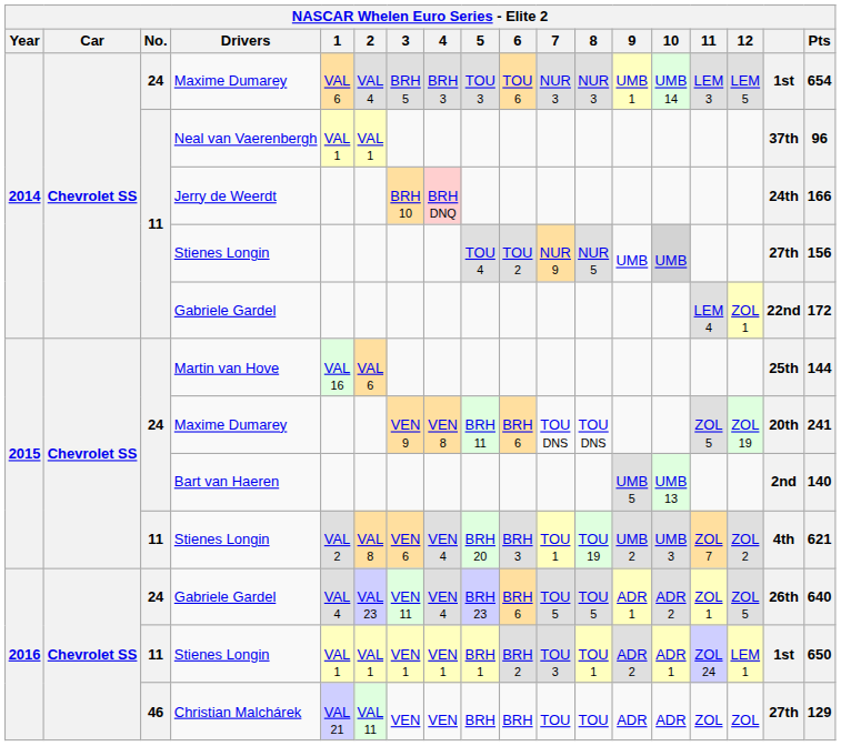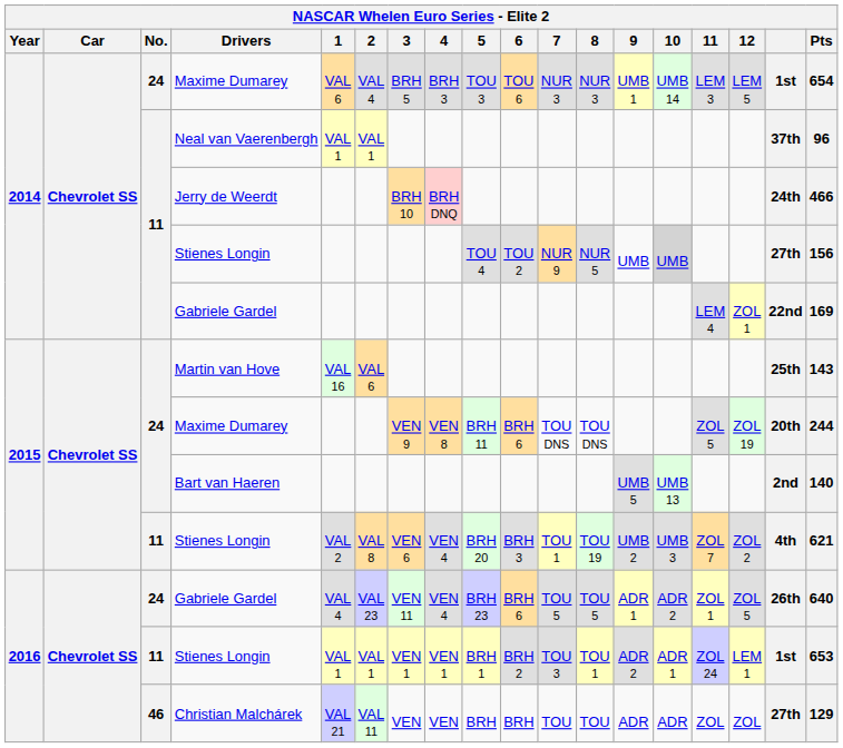 <table class="wikitable collapsible collapsed" style="text-align:center; font-size:75%">
 <tr>
 <th colspan=18><a href='#'>NASCAR Whelen Euro Series</a> - Elite 2</th>
 </tr>
 <tr>
 <th>Year</th>
 <th>Car</th>
 <th>No.</th>
 <th>Drivers</th>
 <th>1</th>
 <th>2</th>
 <th>3</th>
 <th>4</th>
 <th>5</th>
 <th>6</th>
 <th>7</th>
 <th>8</th>
 <th>9</th>
 <th>10</th>
 <th>11</th>
 <th>12</th>
 <th></th>
 <th>Pts</th>
 </tr>
 <tr>
 <th rowspan=5><a href='#'>2014</a></th>
 <th rowspan=5><a href='#'>Chevrolet SS</a></th>
 <th>24</th>
 <td align="left"> <a href='#'>Maxime Dumarey</a></td>
 <td style="background-color:#FFDF9F"> <br><a href='#'>VAL</a><br><small>6</small></td>
 <td style="background-color:#DFDFDF"> <br><a href='#'>VAL</a><br><small>4</small></td>
 <td style="background-color:#DFDFDF"> <br><a href='#'>BRH</a><br><small>5</small></td>
 <td style="background-color:#DFDFDF"> <br><a href='#'>BRH</a><br><small>3</small></td>
 <td style="background-color:#DFDFDF"> <br><a href='#'>TOU</a><br><small>3</small></td>
 <td style="background-color:#FFDF9F"> <br><a href='#'>TOU</a><br><small>6</small></td>
 <td style="background-color:#DFDFDF"> <br><a href='#'>NUR</a><br><small>3</small></td>
 <td style="background-color:#DFDFDF"> <br><a href='#'>NUR</a><br><small>3</small></td>
 <td style="background-color:#FFFFBF"> <br><a href='#'>UMB</a><br><small>1</small></td>
 <td style="background-color:#DFFFDF"> <br><a href='#'>UMB</a><br><small>14</small></td>
 <td style="background-color:#DFDFDF"> <br><a href='#'>LEM</a><br><small>3</small></td>
 <td style="background-color:#DFDFDF"> <br><a href='#'>LEM</a><br><small>5</small></td>
 <th>1st</th>
 <th>654</th>
 </tr>
 <tr>
 <th rowspan=4>11</th>
 <td align="left"> <a href='#'>Neal van Vaerenbergh</a></td>
 <td style="background-color:#FFFFBF"> <br><a href='#'>VAL</a><br><small>1</small></td>
 <td style="background-color:#FFFFBF"> <br><a href='#'>VAL</a><br><small>1</small></td>
 <td></td>
 <td></td>
 <td></td>
 <td></td>
 <td></td>
 <td></td>
 <td></td>
 <td></td>
 <td></td>
 <td></td>
 <th>37th</th>
 <th>96</th>
 </tr>
 <tr>
 <td align="left"> <a href='#'>Jerry de Weerdt</a></td>
 <td></td>
 <td></td>
 <td style="background-color:#FFDF9F"> <br><a href='#'>BRH</a><br><small>10</small></td>
 <td style="background-color:#FFCFCF"> <br><a href='#'>BRH</a><br><small>DNQ</small></td>
 <td></td>
 <td></td>
 <td></td>
 <td></td>
 <td></td>
 <td></td>
 <td></td>
 <td></td>
 <th>24th</th>
-<th>166</th>
+<th>466</th>
 </tr>
 <tr>
 <td align="left"> <a href='#'>Stienes Longin</a></td>
 <td></td>
 <td></td>
 <td></td>
 <td></td>
 <td style="background-color:#DFDFDF"> <br><a href='#'>TOU</a><br><small>4</small></td>
 <td style="background-color:#DFDFDF"> <br><a href='#'>TOU</a><br><small>2</small></td>
 <td style="background-color:#FFDF9F"> <br><a href='#'>NUR</a><br><small>9</small></td>
 <td style="background-color:#DFDFDF"> <br><a href='#'>NUR</a><br><small>5</small></td>
 <td> <br><a href='#'>UMB</a></td>
 <td style="background: lightgrey;"> <br><a href='#'>UMB</a></td>
 <td></td>
 <td></td>
 <th>27th</th>
 <th>156</th>
 </tr>
 <tr>
 <td align="left"> <a href='#'>Gabriele Gardel</a></td>
 <td></td>
 <td></td>
 <td></td>
 <td></td>
 <td></td>
 <td></td>
 <td></td>
 <td></td>
 <td></td>
 <td></td>
 <td style="background-color:#DFDFDF"> <br><a href='#'>LEM</a><br><small>4</small></td>
 <td style="background-color:#FFFFBF"> <br><a href='#'>ZOL</a><br><small>1</small></td>
 <th>22nd</th>
-<th>172</th>
+<th>169</th>
 </tr>
 <tr>
 <th rowspan=4><a href='#'>2015</a></th>
 <th rowspan=4><a href='#'>Chevrolet SS</a></th>
 <th rowspan=3>24</th>
 <td align="left"> <a href='#'>Martin van Hove</a></td>
 <td style="background-color:#DFFFDF"> <br><a href='#'>VAL</a><br><small>16</small></td>
 <td style="background-color:#FFDF9F"> <br><a href='#'>VAL</a><br><small>6</small></td>
 <td></td>
 <td></td>
 <td></td>
 <td></td>
 <td></td>
 <td></td>
 <td></td>
 <td></td>
 <td></td>
 <td></td>
 <th>25th</th>
-<th>144</th>
+<th>143</th>
 </tr>
 <tr>
 <td align="left"> <a href='#'>Maxime Dumarey</a></td>
 <td></td>
 <td></td>
 <td style="background-color:#FFDF9F"> <br><a href='#'>VEN</a><br><small>9</small></td>
 <td style="background-color:#FFDF9F"> <br><a href='#'>VEN</a><br><small>8</small></td>
 <td style="background-color:#DFFFDF"> <br><a href='#'>BRH</a><br><small>11</small></td>
 <td style="background-color:#FFDF9F"> <br><a href='#'>BRH</a><br><small>6</small></td>
 <td> <br><a href='#'>TOU</a><br><small>DNS</small></td>
 <td> <br><a href='#'>TOU</a><br><small>DNS</small></td>
 <td></td>
 <td></td>
 <td style="background-color:#DFDFDF"> <br><a href='#'>ZOL</a><br><small>5</small></td>
 <td style="background-color:#DFFFDF"> <br><a href='#'>ZOL</a><br><small>19</small></td>
 <th>20th</th>
-<th>241</th>
+<th>244</th>
 </tr>
 <tr>
 <td align="left"> <a href='#'>Bart van Haeren</a></td>
 <td></td>
 <td></td>
 <td></td>
 <td></td>
 <td></td>
 <td></td>
 <td></td>
 <td></td>
 <td style="background-color:#DFDFDF"> <br><a href='#'>UMB</a><br><small>5</small></td>
 <td style="background-color:#DFFFDF"> <br><a href='#'>UMB</a><br><small>13</small></td>
 <td></td>
 <td></td>
 <th>2nd</th>
 <th>140</th>
 </tr>
 <tr>
 <th>11</th>
 <td align="left"> <a href='#'>Stienes Longin</a></td>
 <td style="background-color:#DFDFDF"> <br><a href='#'>VAL</a><br><small>2</small></td>
 <td style="background-color:#FFDF9F"> <br><a href='#'>VAL</a><br><small>8</small></td>
 <td style="background-color:#FFDF9F"> <br><a href='#'>VEN</a><br><small>6</small></td>
 <td style="background-color:#DFDFDF"> <br><a href='#'>VEN</a><br><small>4</small></td>
 <td style="background-color:#DFFFDF"> <br><a href='#'>BRH</a><br><small>20</small></td>
 <td style="background-color:#DFDFDF"> <br><a href='#'>BRH</a><br><small>3</small></td>
 <td style="background-color:#FFFFBF"> <br><a href='#'>TOU</a><br><small>1</small></td>
 <td style="background-color:#DFFFDF"> <br><a href='#'>TOU</a><br><small>19</small></td>
 <td style="background-color:#DFDFDF"> <br><a href='#'>UMB</a><br><small>2</small></td>
 <td style="background-color:#DFDFDF"> <br><a href='#'>UMB</a><br><small>3</small></td>
 <td style="background-color:#FFDF9F"> <br><a href='#'>ZOL</a><br><small>7</small></td>
 <td style="background-color:#DFDFDF"> <br><a href='#'>ZOL</a><br><small>2</small></td>
 <th>4th</th>
 <th>621</th>
 </tr>
 <tr>
 <th rowspan=4><a href='#'>2016</a></th>
 <th rowspan=4><a href='#'>Chevrolet SS</a></th>
 <th>24</th>
 <td align="left"> <a href='#'>Gabriele Gardel</a></td>
 <td style="background-color:#DFDFDF"> <br><a href='#'>VAL</a><br><small>4</small></td>
 <td style="background-color:#CFCFFF"> <br><a href='#'>VAL</a><br><small>23</small></td>
 <td style="background-color:#DFFFDF"> <br><a href='#'>VEN</a><br><small>11</small></td>
 <td style="background-color:#DFDFDF"> <br><a href='#'>VEN</a><br><small>4</small></td>
 <td style="background-color:#CFCFFF"> <br><a href='#'>BRH</a><br><small>23</small></td>
 <td style="background-color:#FFDF9F"> <br><a href='#'>BRH</a><br><small>6</small></td>
 <td style="background-color:#DFDFDF"> <br><a href='#'>TOU</a><br><small>5</small></td>
 <td style="background-color:#DFDFDF"> <br><a href='#'>TOU</a><br><small>5</small></td>
 <td style="background-color:#FFFFBF"> <br><a href='#'>ADR</a><br><small>1</small></td>
 <td style="background-color:#DFDFDF"> <br><a href='#'>ADR</a><br><small>2</small></td>
 <td style="background-color:#FFFFBF"> <br><a href='#'>ZOL</a><br><small>1</small></td>
 <td style="background-color:#DFDFDF"> <br><a href='#'>ZOL</a><br><small>5</small></td>
 <th>26th</th>
 <th>640</th>
 </tr>
 <tr>
 <th>11</th>
 <td align="left"> <a href='#'>Stienes Longin</a></td>
 <td style="background-color:#FFFFBF"> <br><a href='#'>VAL</a><br><small>1</small></td>
 <td style="background-color:#FFFFBF"> <br><a href='#'>VAL</a><br><small>1</small></td>
 <td style="background-color:#FFFFBF"> <br><a href='#'>VEN</a><br><small>1</small></td>
 <td style="background-color:#FFFFBF"> <br><a href='#'>VEN</a><br><small>1</small></td>
 <td style="background-color:#FFFFBF"> <br><a href='#'>BRH</a><br><small>1</small></td>
 <td style="background-color:#DFDFDF"> <br><a href='#'>BRH</a><br><small>2</small></td>
 <td style="background-color:#DFDFDF"> <br><a href='#'>TOU</a><br><small>3</small></td>
 <td style="background-color:#FFFFBF"> <br><a href='#'>TOU</a><br><small>1</small></td>
 <td style="background-color:#DFDFDF"> <br><a href='#'>ADR</a><br><small>2</small></td>
 <td style="background-color:#FFFFBF"> <br><a href='#'>ADR</a><br><small>1</small></td>
 <td style="background-color:#CFCFFF"> <br><a href='#'>ZOL</a><br><small>24</small></td>
 <td style="background-color:#FFFFBF"> <br><a href='#'>LEM</a><br><small>1</small></td>
 <th>1st</th>
-<th>650</th>
+<th>653</th>
 </tr>
 <tr>
 <th>46</th>
 <td align="left"> <a href='#'>Christian Malchárek</a></td>
 <td style="background-color:#CFCFFF"> <br><a href='#'>VAL</a><br><small>21</small></td>
 <td style="background-color:#DFFFDF"> <br><a href='#'>VAL</a><br><small>11</small></td>
 <td> <br><a href='#'>VEN</a></td>
 <td> <br><a href='#'>VEN</a></td>
 <td> <br><a href='#'>BRH</a></td>
 <td> <br><a href='#'>BRH</a></td>
 <td> <br><a href='#'>TOU</a></td>
 <td> <br><a href='#'>TOU</a></td>
 <td> <br><a href='#'>ADR</a></td>
 <td> <br><a href='#'>ADR</a></td>
 <td> <br><a href='#'>ZOL</a></td>
 <td> <br><a href='#'>ZOL</a></td>
 <th>27th</th>
 <th>129</th>
 </tr>
 </table>
